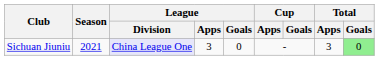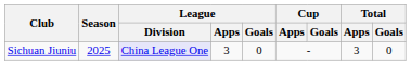 <table class="wikitable" style="text-align:center;">
 <tr>
 <th rowspan="2">Club</th>
 <th rowspan="2">Season</th>
 <th colspan="3">League</th>
 <th colspan="2">Cup</th>
 <th colspan="2">Total</th>
 </tr>
 <tr>
 <th>Division</th>
 <th>Apps</th>
 <th>Goals</th>
 <th>Apps</th>
 <th>Goals</th>
 <th>Apps</th>
 <th>Goals</th>
 </tr>
 <tr>
 <td><a href='#'>Sichuan Jiuniu</a></td>
-<td><a href='#'>2021</a></td>
+<td><a href='#'>2025</a></td>
 <td style="background: lavender;"><a href='#'>China League One</a></td>
 <td>3</td>
 <td>0</td>
 <td colspan="2">-</td>
 <td>3</td>
-<td style="background: lightgreen;">0</td>
+<td>0</td>
 </tr>
 </table>
